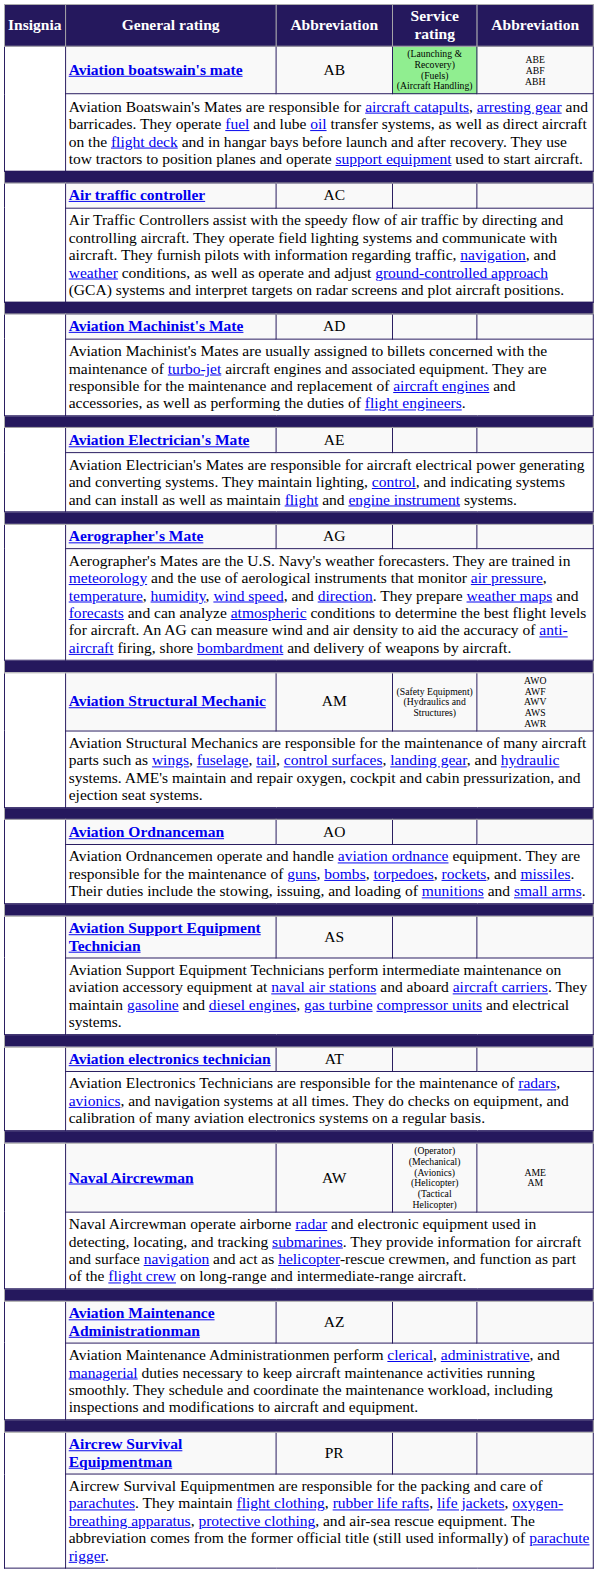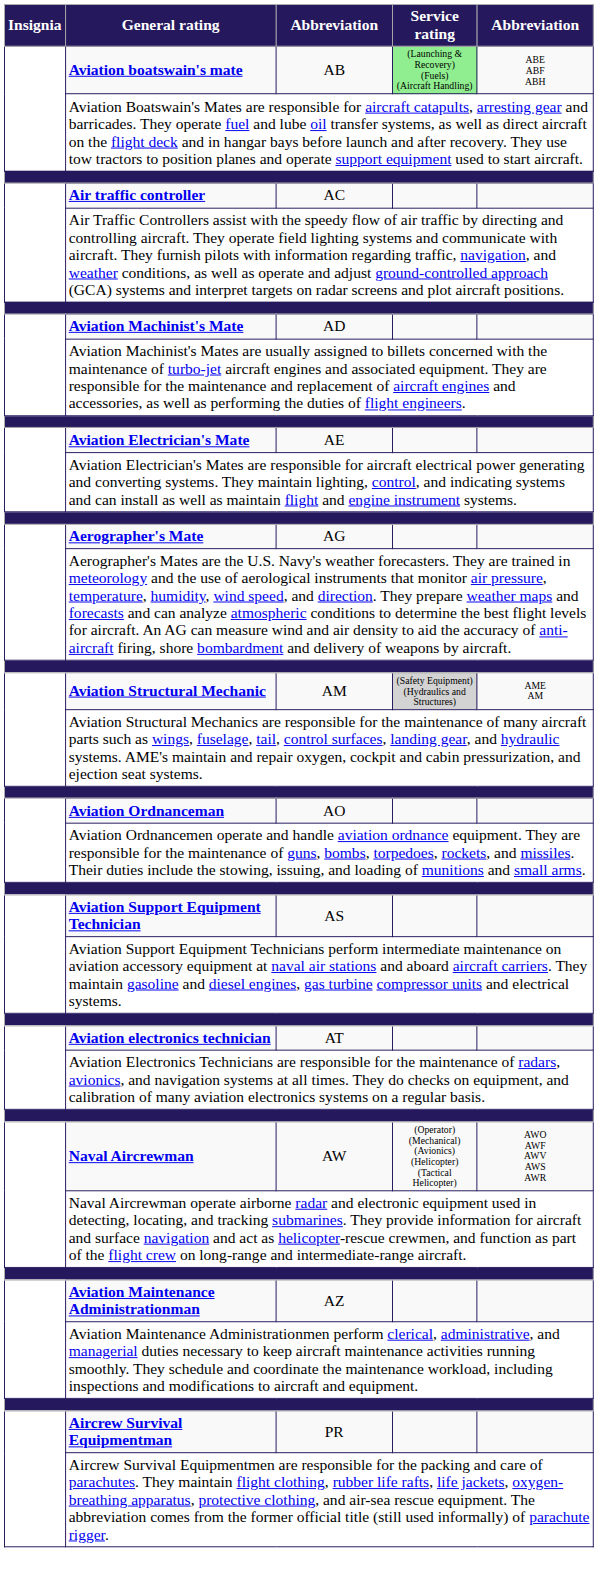 <table class="wikitable" style="border:#25185d;">
 <tr>
 <th style="background:#25185d; color:white;">Insignia</th>
 <th style="background:#25185d; color:white;">General rating</th>
 <th style="background:#25185d; color:white;">Abbreviation</th>
 <th style="background:#25185d; color:white;">Service rating</th>
 <th style="background:#25185d; color:white;">Abbreviation</th>
 </tr>
 <tr>
 <td style="border:1px solid #25185d; background:#fff;" rowspan="2"></td>
 <td style="border: 1px solid #25185d;"><strong><a href='#'>Aviation boatswain's mate</a></strong></td>
 <td style="border: 1px solid #25185d; text-align: center">AB</td>
 <td style="background: lightgreen; border: 1px solid #25185d; text-align: center; font-size: x-small">(Launching & Recovery)<br>(Fuels)<br>(Aircraft Handling)</td>
 <td style="border: 1px solid #25185d; text-align: center; font-size: x-small">ABE<br>ABF<br>ABH</td>
 </tr>
 <tr style="border:1px solid #25185d; background:#fff;"|>
 <td colspan="4" style="border:1px solid #25185d; vertical-align:top;">Aviation Boatswain's Mates are responsible for <a href='#'>aircraft catapults</a>, <a href='#'>arresting gear</a> and barricades. They operate <a href='#'>fuel</a> and lube <a href='#'>oil</a> transfer systems, as well as direct aircraft on the <a href='#'>flight deck</a> and in hangar bays before launch and after recovery. They use tow tractors to position planes and operate <a href='#'>support equipment</a> used to start aircraft.</td>
 </tr>
 <tr>
 <td colspan="5"  style="background:#25185d; height:5px;"></td>
 </tr>
 <tr>
 <td style="border:1px solid #25185d; background:#fff;" rowspan="2"></td>
 <td style="border: 1px solid #25185d;"><strong><a href='#'>Air traffic controller</a></strong></td>
 <td style="border: 1px solid #25185d; text-align: center">AC</td>
 <td style="border: 1px solid #25185d; text-align: center; font-size: x-small"></td>
 <td style="border: 1px solid #25185d; text-align: center; font-size: x-small"></td>
 </tr>
 <tr style="border:1px solid #25185d; background:#fff;"|>
 <td colspan="4" style="border:1px solid #25185d; vertical-align:top;">Air Traffic Controllers assist with the speedy flow of air traffic by directing and controlling aircraft. They operate field lighting systems and communicate with aircraft. They furnish pilots with information regarding traffic, <a href='#'>navigation</a>, and <a href='#'>weather</a> conditions, as well as operate and adjust <a href='#'>ground-controlled approach</a> (GCA) systems and interpret targets on radar screens and plot aircraft positions.</td>
 </tr>
 <tr>
 <td colspan="5"  style="background:#25185d; height:5px;"></td>
 </tr>
 <tr>
 <td style="border:1px solid #25185d; background:#fff;" rowspan="2"></td>
 <td style="border: 1px solid #25185d;"><strong><a href='#'>Aviation Machinist's Mate</a></strong></td>
 <td style="border: 1px solid #25185d; text-align: center">AD</td>
 <td style="border: 1px solid #25185d; text-align: center; font-size: x-small"></td>
 <td style="border: 1px solid #25185d; text-align: center; font-size: x-small"></td>
 </tr>
 <tr style="border:1px solid #25185d; background:#fff;"|>
 <td colspan="4" style="border:1px solid #25185d; vertical-align:top;">Aviation Machinist's Mates are usually assigned to billets concerned with the maintenance of <a href='#'>turbo-jet</a> aircraft engines and associated equipment. They are responsible for the maintenance and replacement of <a href='#'>aircraft engines</a> and accessories, as well as performing the duties of <a href='#'>flight engineers</a>.</td>
 </tr>
 <tr>
 <td colspan="5"  style="background:#25185d; height:5px;"></td>
 </tr>
 <tr>
 <td style="border:1px solid #25185d; background:#fff;" rowspan="2"></td>
 <td style="border: 1px solid #25185d;"><strong><a href='#'>Aviation Electrician's Mate</a></strong></td>
 <td style="border: 1px solid #25185d; text-align: center">AE</td>
 <td style="border: 1px solid #25185d; text-align: center; font-size: x-small"></td>
 <td style="border: 1px solid #25185d; text-align: center; font-size: x-small"></td>
 </tr>
 <tr style="border:1px solid #25185d; background:#fff;"|>
 <td colspan="4" style="border:1px solid #25185d; vertical-align:top;">Aviation Electrician's Mates are responsible for aircraft electrical power generating and converting systems. They maintain lighting, <a href='#'>control</a>, and indicating systems and can install as well as maintain <a href='#'>flight</a> and <a href='#'>engine instrument</a> systems.</td>
 </tr>
 <tr>
 <td colspan="5"  style="background:#25185d; height:5px;"></td>
 </tr>
 <tr>
 <td style="border:1px solid #25185d; background:#fff;" rowspan="2"></td>
 <td style="border: 1px solid #25185d;"><strong><a href='#'>Aerographer's Mate</a></strong></td>
 <td style="border: 1px solid #25185d; text-align: center">AG</td>
 <td style="border: 1px solid #25185d; text-align: center; font-size: x-small"></td>
 <td style="border: 1px solid #25185d; text-align: center; font-size: x-small"></td>
 </tr>
 <tr style="border:1px solid #25185d; background:#fff;"|>
 <td colspan="4" style="border:1px solid #25185d; vertical-align:top;">Aerographer's Mates are the U.S. Navy's weather forecasters. They are trained in <a href='#'>meteorology</a> and the use of aerological instruments that monitor <a href='#'>air pressure</a>, <a href='#'>temperature</a>, <a href='#'>humidity</a>, <a href='#'>wind speed</a>, and <a href='#'>direction</a>. They prepare <a href='#'>weather maps</a> and <a href='#'>forecasts</a> and can analyze <a href='#'>atmospheric</a> conditions to determine the best flight levels for aircraft. An AG can measure wind and air density to aid the accuracy of <a href='#'>anti-aircraft</a> firing, shore <a href='#'>bombardment</a> and delivery of weapons by aircraft.</td>
 </tr>
 <tr>
 <td colspan="5"  style="background:#25185d; height:5px;"></td>
 </tr>
 <tr>
 <td style="border:1px solid #25185d; background:#fff;" rowspan="2"></td>
 <td style="border: 1px solid #25185d;"><strong><a href='#'>Aviation Structural Mechanic</a></strong></td>
 <td style="border: 1px solid #25185d; text-align: center">AM</td>
-<td style="border: 1px solid #25185d; text-align: center; font-size: x-small">(Safety Equipment)<br>(Hydraulics and Structures)</td>
-<td style="border: 1px solid #25185d; text-align: center; font-size: x-small">AWO<br>AWF<br>AWV<br>AWS<br>AWR</td>
+<td style="background: lightgrey; border: 1px solid #25185d; text-align: center; font-size: x-small">(Safety Equipment)<br>(Hydraulics and Structures)</td>
+<td style="border: 1px solid #25185d; text-align: center; font-size: x-small">AME<br>AM<br></td>
 </tr>
 <tr style="border:1px solid #25185d; background:#fff;"|>
 <td colspan="4" style="border:1px solid #25185d; vertical-align:top;">Aviation Structural Mechanics are responsible for the maintenance of many aircraft parts such as <a href='#'>wings</a>, <a href='#'>fuselage</a>, <a href='#'>tail</a>, <a href='#'>control surfaces</a>, <a href='#'>landing gear</a>, and <a href='#'>hydraulic</a> systems. AME's maintain and repair oxygen, cockpit and cabin pressurization, and ejection seat systems.</td>
 </tr>
 <tr>
 <td colspan="5"  style="background:#25185d; height:5px;"></td>
 </tr>
 <tr>
 <td style="border:1px solid #25185d; background:#fff;" rowspan="2"></td>
 <td style="border: 1px solid #25185d;"><strong><a href='#'>Aviation Ordnanceman</a></strong></td>
 <td style="border: 1px solid #25185d; text-align: center">AO</td>
 <td style="border: 1px solid #25185d; text-align: center; font-size: x-small"></td>
 <td style="border: 1px solid #25185d; text-align: center; font-size: x-small"></td>
 </tr>
 <tr style="border:1px solid #25185d; background:#fff;"|>
 <td colspan="4" style="border:1px solid #25185d; vertical-align:top;">Aviation Ordnancemen operate and handle <a href='#'>aviation ordnance</a> equipment. They are responsible for the maintenance of <a href='#'>guns</a>, <a href='#'>bombs</a>, <a href='#'>torpedoes</a>, <a href='#'>rockets</a>, and <a href='#'>missiles</a>. Their duties include the stowing, issuing, and loading of <a href='#'>munitions</a> and <a href='#'>small arms</a>.</td>
 </tr>
 <tr>
 <td colspan="5"  style="background:#25185d; height:5px;"></td>
 </tr>
 <tr>
 <td style="border:1px solid #25185d; background:#fff;" rowspan="2"></td>
 <td style="border: 1px solid #25185d;"><strong><a href='#'>Aviation Support Equipment Technician</a></strong></td>
 <td style="border: 1px solid #25185d; text-align: center">AS</td>
 <td style="border: 1px solid #25185d; text-align: center; font-size: x-small"></td>
 <td style="border: 1px solid #25185d; text-align: center; font-size: x-small"></td>
 </tr>
 <tr style="border:1px solid #25185d; background:#fff;"|>
 <td colspan="4" style="border:1px solid #25185d; vertical-align:top;">Aviation Support Equipment Technicians perform intermediate maintenance on aviation accessory equipment at <a href='#'>naval air stations</a> and aboard <a href='#'>aircraft carriers</a>. They maintain <a href='#'>gasoline</a> and <a href='#'>diesel engines</a>, <a href='#'>gas turbine</a> <a href='#'>compressor units</a> and electrical systems.</td>
 </tr>
 <tr>
 <td colspan="5"  style="background:#25185d; height:5px;"></td>
 </tr>
 <tr>
 <td style="border:1px solid #25185d; background:#fff;" rowspan="2"></td>
 <td style="border: 1px solid #25185d;"><strong><a href='#'>Aviation electronics technician</a></strong></td>
 <td style="border: 1px solid #25185d; text-align: center">AT</td>
 <td style="border: 1px solid #25185d; text-align: center; font-size: x-small"></td>
 <td style="border: 1px solid #25185d; text-align: center; font-size: x-small"></td>
 </tr>
 <tr style="border:1px solid #25185d; background:#fff;"|>
 <td colspan="4" style="border:1px solid #25185d; vertical-align:top;">Aviation Electronics Technicians are responsible for the maintenance of <a href='#'>radars</a>, <a href='#'>avionics</a>, and navigation systems at all times. They do checks on equipment, and calibration of many aviation electronics systems on a regular basis.</td>
 </tr>
 <tr>
 <td colspan="5"  style="background:#25185d; height:5px;"></td>
 </tr>
 <tr>
 <td style="border:1px solid #25185d; background:#fff;" rowspan="2"></td>
 <td style="border: 1px solid #25185d;"><strong><a href='#'>Naval Aircrewman</a></strong></td>
 <td style="border: 1px solid #25185d; text-align: center">AW</td>
 <td style="border: 1px solid #25185d; text-align: center; font-size: x-small">(Operator)<br>(Mechanical)<br>(Avionics)<br>(Helicopter)<br>(Tactical Helicopter)</td>
-<td style="border: 1px solid #25185d; text-align: center; font-size: x-small">AME<br>AM<br></td>
+<td style="border: 1px solid #25185d; text-align: center; font-size: x-small">AWO<br>AWF<br>AWV<br>AWS<br>AWR</td>
 </tr>
 <tr style="border:1px solid #25185d; background:#fff;"|>
 <td colspan="4" style="border:1px solid #25185d; vertical-align:top;">Naval Aircrewman operate airborne <a href='#'>radar</a> and electronic equipment used in detecting, locating, and tracking <a href='#'>submarines</a>. They provide information for aircraft and surface <a href='#'>navigation</a> and act as <a href='#'>helicopter</a>-rescue crewmen, and function as part of the <a href='#'>flight crew</a> on long-range and intermediate-range aircraft.</td>
 </tr>
 <tr>
 <td colspan="5"  style="background:#25185d; height:5px;"></td>
 </tr>
 <tr>
 <td style="border:1px solid #25185d; background:#fff;" rowspan="2"></td>
 <td style="border: 1px solid #25185d;"><strong><a href='#'>Aviation Maintenance Administrationman</a></strong></td>
 <td style="border: 1px solid #25185d; text-align: center">AZ</td>
 <td style="border: 1px solid #25185d; text-align: center; font-size: x-small"></td>
 <td style="border: 1px solid #25185d; text-align: center; font-size: x-small"></td>
 </tr>
 <tr style="border:1px solid #25185d; background:#fff;"|>
 <td colspan="4" style="border:1px solid #25185d; vertical-align:top;">Aviation Maintenance Administrationmen perform <a href='#'>clerical</a>, <a href='#'>administrative</a>, and <a href='#'>managerial</a> duties necessary to keep aircraft maintenance activities running smoothly. They schedule and coordinate the maintenance workload, including inspections and modifications to aircraft and equipment.</td>
 </tr>
 <tr>
 <td colspan="5"  style="background:#25185d; height:5px;"></td>
 </tr>
 <tr>
 <td style="border:1px solid #25185d; background:#fff;" rowspan="2"></td>
 <td style="border: 1px solid #25185d;"><strong><a href='#'>Aircrew Survival Equipmentman</a></strong></td>
 <td style="border: 1px solid #25185d; text-align: center">PR</td>
 <td style="border: 1px solid #25185d; text-align: center; font-size: x-small"></td>
 <td style="border: 1px solid #25185d; text-align: center; font-size: x-small"></td>
 </tr>
 <tr style="border:1px solid #25185d; background:#fff;"|>
 <td colspan="4" style="border:1px solid #25185d; vertical-align:top;">Aircrew Survival Equipmentmen are responsible for the packing and care of <a href='#'>parachutes</a>. They maintain <a href='#'>flight clothing</a>, <a href='#'>rubber life rafts</a>, <a href='#'>life jackets</a>, <a href='#'>oxygen-breathing apparatus</a>, <a href='#'>protective clothing</a>, and air-sea rescue equipment. The abbreviation comes from the former official title (still used informally) of <a href='#'>parachute rigger</a>.</td>
 </tr>
 </table>
